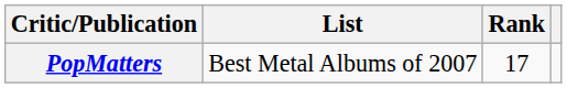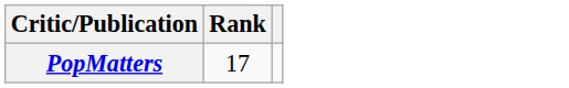 <table class="wikitable plainrowheaders unsortable">
 <tr>
 <th>Critic/Publication</th>
-<th scope="col" class="unsortable">List</th>
 <th data-sort-type="number">Rank</th>
 <th scope="col" class="unsortable"></th>
 </tr>
 <tr>
 <th scope="row"><em><a href='#'>PopMatters</a></em></th>
-<td>Best Metal Albums of 2007</td>
 <td align="center">17</td>
 <td align="center"></td>
 </tr>
 </table>
